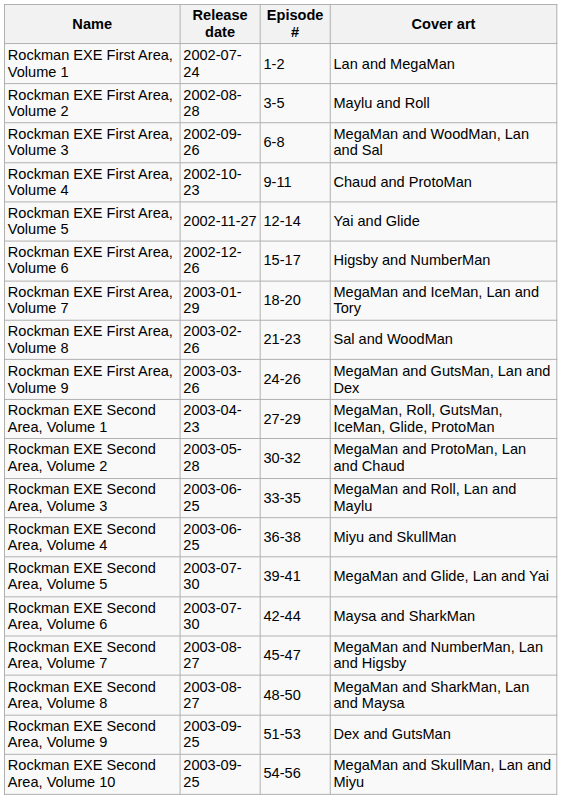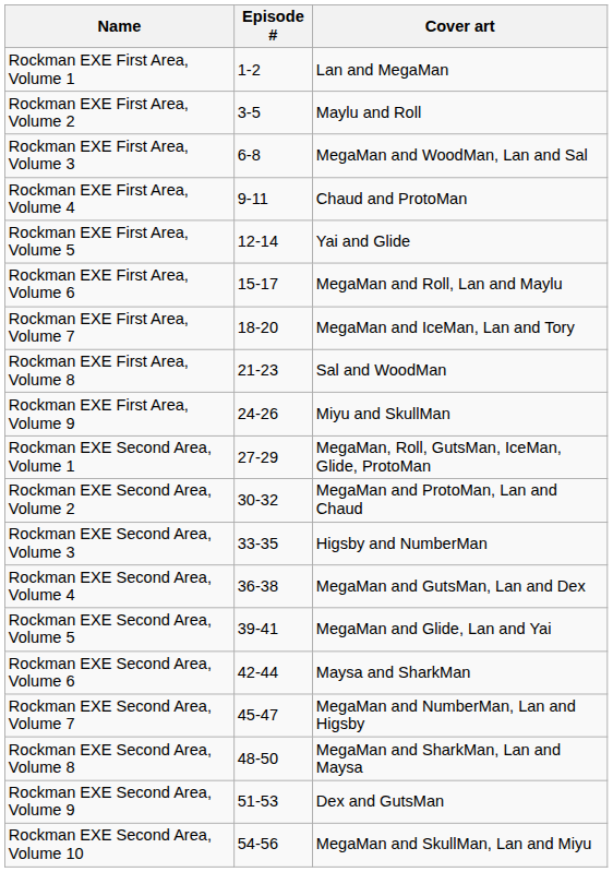 <table class="wikitable">
 <tr>
 <th>Name</th>
-<th>Release date</th>
 <th>Episode #</th>
 <th>Cover art</th>
 </tr>
 <tr>
 <td>Rockman EXE First Area, Volume 1</td>
-<td>2002-07-24</td>
 <td>1-2</td>
 <td>Lan and MegaMan</td>
 </tr>
 <tr>
 <td>Rockman EXE First Area, Volume 2</td>
-<td>2002-08-28</td>
 <td>3-5</td>
 <td>Maylu and Roll</td>
 </tr>
 <tr>
 <td>Rockman EXE First Area, Volume 3</td>
-<td>2002-09-26</td>
 <td>6-8</td>
 <td>MegaMan and WoodMan, Lan and Sal</td>
 </tr>
 <tr>
 <td>Rockman EXE First Area, Volume 4</td>
-<td>2002-10-23</td>
 <td>9-11</td>
 <td>Chaud and ProtoMan</td>
 </tr>
 <tr>
 <td>Rockman EXE First Area, Volume 5</td>
-<td>2002-11-27</td>
 <td>12-14</td>
 <td>Yai and Glide</td>
 </tr>
 <tr>
 <td>Rockman EXE First Area, Volume 6</td>
-<td>2002-12-26</td>
 <td>15-17</td>
-<td>Higsby and NumberMan</td>
+<td>MegaMan and Roll, Lan and Maylu</td>
 </tr>
 <tr>
 <td>Rockman EXE First Area, Volume 7</td>
-<td>2003-01-29</td>
 <td>18-20</td>
 <td>MegaMan and IceMan, Lan and Tory</td>
 </tr>
 <tr>
 <td>Rockman EXE First Area, Volume 8</td>
-<td>2003-02-26</td>
 <td>21-23</td>
 <td>Sal and WoodMan</td>
 </tr>
 <tr>
 <td>Rockman EXE First Area, Volume 9</td>
-<td>2003-03-26</td>
 <td>24-26</td>
-<td>MegaMan and GutsMan, Lan and Dex</td>
+<td>Miyu and SkullMan</td>
 </tr>
 <tr>
 <td>Rockman EXE Second Area, Volume 1</td>
-<td>2003-04-23</td>
 <td>27-29</td>
 <td>MegaMan, Roll, GutsMan, IceMan, Glide, ProtoMan</td>
 </tr>
 <tr>
 <td>Rockman EXE Second Area, Volume 2</td>
-<td>2003-05-28</td>
 <td>30-32</td>
 <td>MegaMan and ProtoMan, Lan and Chaud</td>
 </tr>
 <tr>
 <td>Rockman EXE Second Area, Volume 3</td>
-<td>2003-06-25</td>
 <td>33-35</td>
-<td>MegaMan and Roll, Lan and Maylu</td>
+<td>Higsby and NumberMan</td>
 </tr>
 <tr>
 <td>Rockman EXE Second Area, Volume 4</td>
-<td>2003-06-25</td>
 <td>36-38</td>
-<td>Miyu and SkullMan</td>
+<td>MegaMan and GutsMan, Lan and Dex</td>
 </tr>
 <tr>
 <td>Rockman EXE Second Area, Volume 5</td>
-<td>2003-07-30</td>
 <td>39-41</td>
 <td>MegaMan and Glide, Lan and Yai</td>
 </tr>
 <tr>
 <td>Rockman EXE Second Area, Volume 6</td>
-<td>2003-07-30</td>
 <td>42-44</td>
 <td>Maysa and SharkMan</td>
 </tr>
 <tr>
 <td>Rockman EXE Second Area, Volume 7</td>
-<td>2003-08-27</td>
 <td>45-47</td>
 <td>MegaMan and NumberMan, Lan and Higsby</td>
 </tr>
 <tr>
 <td>Rockman EXE Second Area, Volume 8</td>
-<td>2003-08-27</td>
 <td>48-50</td>
 <td>MegaMan and SharkMan, Lan and Maysa</td>
 </tr>
 <tr>
 <td>Rockman EXE Second Area, Volume 9</td>
-<td>2003-09-25</td>
 <td>51-53</td>
 <td>Dex and GutsMan</td>
 </tr>
 <tr>
 <td>Rockman EXE Second Area, Volume 10</td>
-<td>2003-09-25</td>
 <td>54-56</td>
 <td>MegaMan and SkullMan, Lan and Miyu</td>
 </tr>
 </table>
